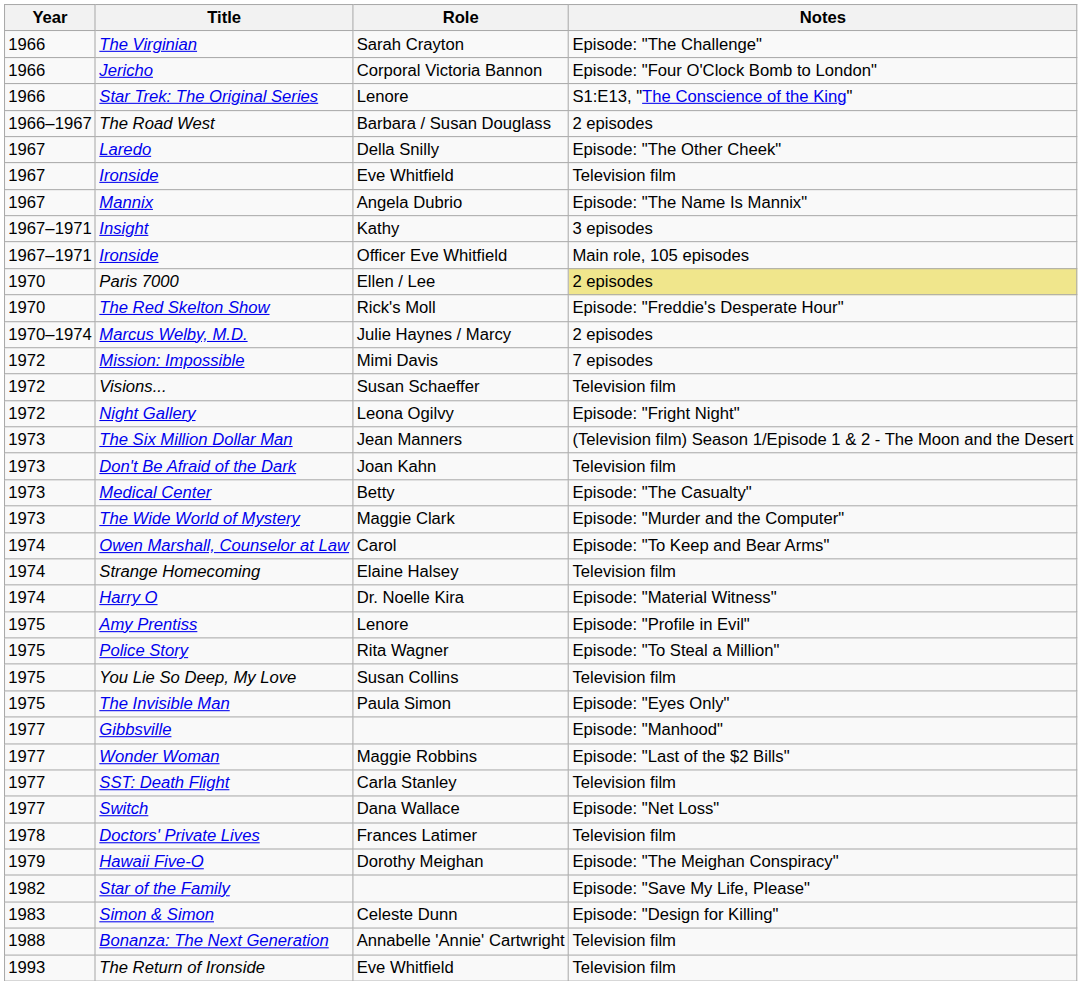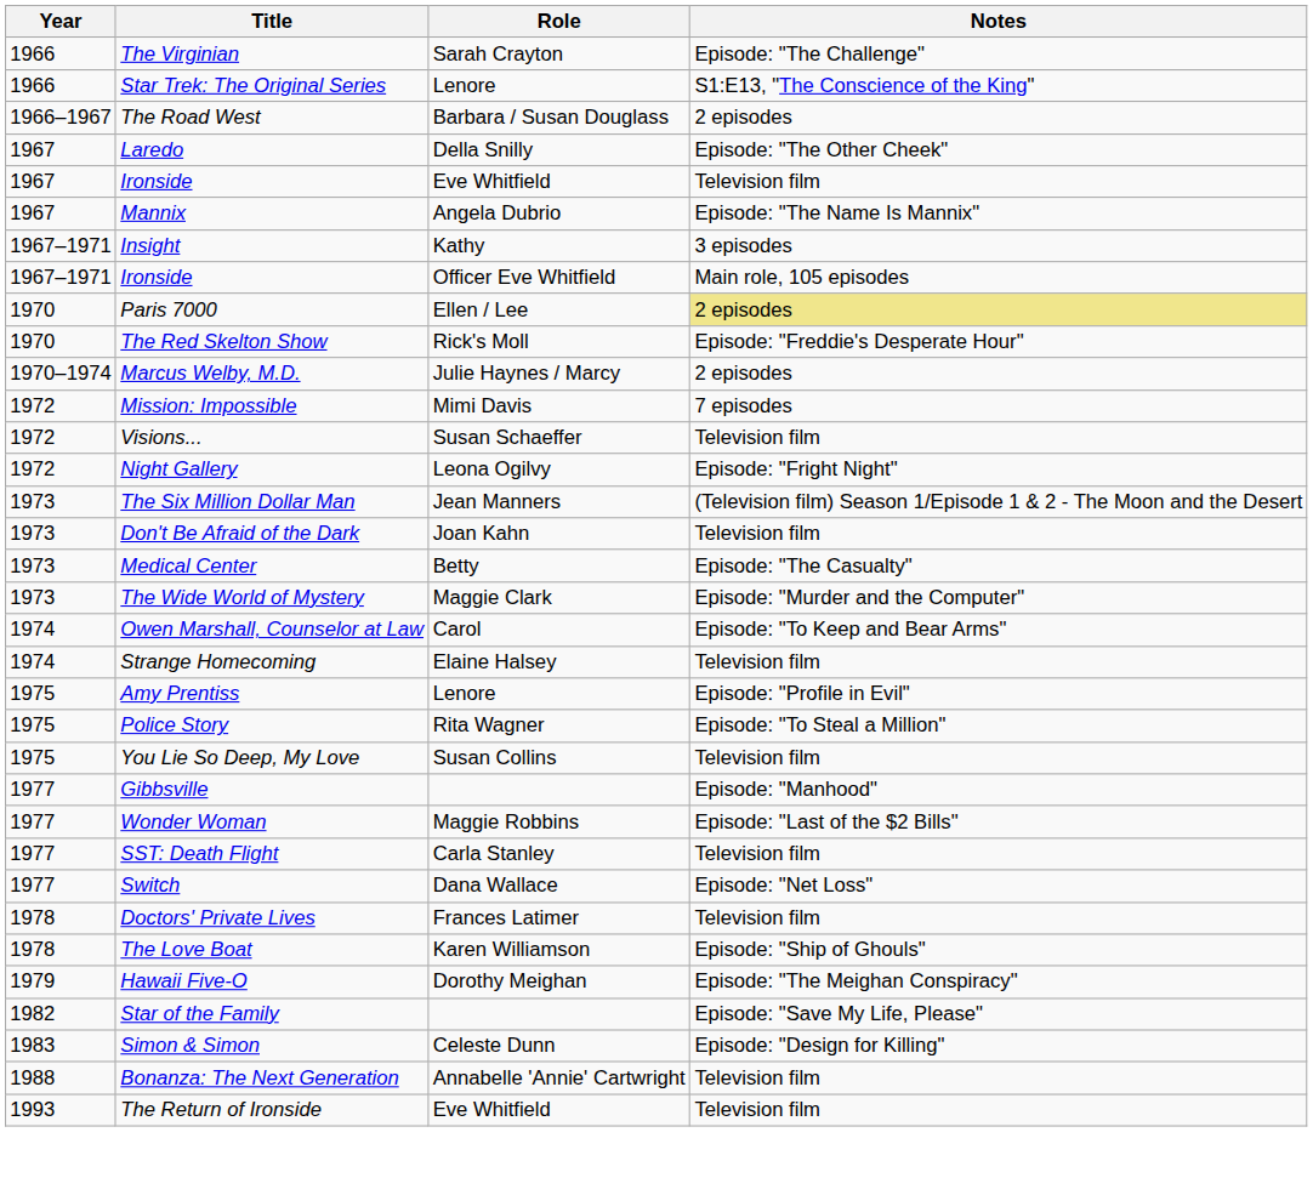 <table class="wikitable sortable">
 <tr>
 <th>Year</th>
 <th>Title</th>
 <th>Role</th>
 <th class="unsortable">Notes</th>
 </tr>
 <tr>
 <td>1966</td>
 <td><em><a href='#'>The Virginian</a></em></td>
 <td>Sarah Crayton</td>
 <td>Episode: "The Challenge"</td>
-</tr>
-<tr>
-<td>1966</td>
-<td><em><a href='#'>Jericho</a></em></td>
-<td>Corporal Victoria Bannon</td>
-<td>Episode: "Four O'Clock Bomb to London"</td>
 </tr>
 <tr>
 <td>1966</td>
 <td><em><a href='#'>Star Trek: The Original Series</a></em></td>
 <td>Lenore</td>
 <td>S1:E13, "<a href='#'>The Conscience of the King</a>"</td>
 </tr>
 <tr>
 <td>1966–1967</td>
 <td><em>The Road West</em></td>
 <td>Barbara / Susan Douglass</td>
 <td>2 episodes</td>
 </tr>
 <tr>
 <td>1967</td>
 <td><em><a href='#'>Laredo</a></em></td>
 <td>Della Snilly</td>
 <td>Episode: "The Other Cheek"</td>
 </tr>
 <tr>
 <td>1967</td>
 <td><em><a href='#'>Ironside</a></em></td>
 <td>Eve Whitfield</td>
 <td>Television film</td>
 </tr>
 <tr>
 <td>1967</td>
 <td><em><a href='#'>Mannix</a></em></td>
 <td>Angela Dubrio</td>
 <td>Episode: "The Name Is Mannix"</td>
 </tr>
 <tr>
 <td>1967–1971</td>
 <td><em><a href='#'>Insight</a></em></td>
 <td>Kathy</td>
 <td>3 episodes</td>
 </tr>
 <tr>
 <td>1967–1971</td>
 <td><em><a href='#'>Ironside</a></em></td>
 <td>Officer Eve Whitfield</td>
 <td>Main role, 105 episodes</td>
 </tr>
 <tr>
 <td>1970</td>
 <td><em>Paris 7000</em></td>
 <td>Ellen / Lee</td>
 <td style="background: khaki;">2 episodes</td>
 </tr>
 <tr>
 <td>1970</td>
 <td><em><a href='#'>The Red Skelton Show</a></em></td>
 <td>Rick's Moll</td>
 <td>Episode: "Freddie's Desperate Hour"</td>
 </tr>
 <tr>
 <td>1970–1974</td>
 <td><em><a href='#'>Marcus Welby, M.D.</a></em></td>
 <td>Julie Haynes / Marcy</td>
 <td>2 episodes</td>
 </tr>
 <tr>
 <td>1972</td>
 <td><em><a href='#'>Mission: Impossible</a></em></td>
 <td>Mimi Davis</td>
 <td>7 episodes</td>
 </tr>
 <tr>
 <td>1972</td>
 <td><em>Visions...</em></td>
 <td>Susan Schaeffer</td>
 <td>Television film</td>
 </tr>
 <tr>
 <td>1972</td>
 <td><em><a href='#'>Night Gallery</a></em></td>
 <td>Leona Ogilvy</td>
 <td>Episode: "Fright Night"</td>
 </tr>
 <tr>
 <td>1973</td>
 <td><em><a href='#'>The Six Million Dollar Man</a></em></td>
 <td>Jean Manners</td>
 <td>(Television film) Season 1/Episode 1 & 2 - The Moon and the Desert</td>
 </tr>
 <tr>
 <td>1973</td>
 <td><em><a href='#'>Don't Be Afraid of the Dark</a></em></td>
 <td>Joan Kahn</td>
 <td>Television film</td>
 </tr>
 <tr>
 <td>1973</td>
 <td><em><a href='#'>Medical Center</a></em></td>
 <td>Betty</td>
 <td>Episode: "The Casualty"</td>
 </tr>
 <tr>
 <td>1973</td>
 <td><em><a href='#'>The Wide World of Mystery</a></em></td>
 <td>Maggie Clark</td>
 <td>Episode: "Murder and the Computer"</td>
 </tr>
 <tr>
 <td>1974</td>
 <td><em><a href='#'>Owen Marshall, Counselor at Law</a></em></td>
 <td>Carol</td>
 <td>Episode: "To Keep and Bear Arms"</td>
 </tr>
 <tr>
 <td>1974</td>
 <td><em>Strange Homecoming</em></td>
 <td>Elaine Halsey</td>
 <td>Television film</td>
 </tr>
 <tr>
-<td>1974</td>
-<td><em><a href='#'>Harry O</a></em></td>
-<td>Dr. Noelle Kira</td>
-<td>Episode: "Material Witness"</td>
-</tr>
-<tr>
 <td>1975</td>
 <td><em><a href='#'>Amy Prentiss</a></em></td>
 <td>Lenore</td>
 <td>Episode: "Profile in Evil"</td>
 </tr>
 <tr>
 <td>1975</td>
 <td><em><a href='#'>Police Story</a></em></td>
 <td>Rita Wagner</td>
 <td>Episode: "To Steal a Million"</td>
 </tr>
 <tr>
 <td>1975</td>
 <td><em>You Lie So Deep, My Love</em></td>
 <td>Susan Collins</td>
 <td>Television film</td>
-</tr>
-<tr>
-<td>1975</td>
-<td><em><a href='#'>The Invisible Man</a></em></td>
-<td>Paula Simon</td>
-<td>Episode: "Eyes Only"</td>
 </tr>
 <tr>
 <td>1977</td>
 <td><em><a href='#'>Gibbsville</a></em></td>
 <td></td>
 <td>Episode: "Manhood"</td>
 </tr>
 <tr>
 <td>1977</td>
 <td><em><a href='#'>Wonder Woman</a></em></td>
 <td>Maggie Robbins</td>
 <td>Episode: "Last of the $2 Bills"</td>
 </tr>
 <tr>
 <td>1977</td>
 <td><em><a href='#'>SST: Death Flight</a></em></td>
 <td>Carla Stanley</td>
 <td>Television film</td>
 </tr>
 <tr>
 <td>1977</td>
 <td><em><a href='#'>Switch</a></em></td>
 <td>Dana Wallace</td>
 <td>Episode: "Net Loss"</td>
 </tr>
 <tr>
 <td>1978</td>
 <td><em><a href='#'>Doctors' Private Lives</a></em></td>
 <td>Frances Latimer</td>
 <td>Television film</td>
 </tr>
 <tr>
+<td>1978</td>
+<td><em><a href='#'>The Love Boat</a></em></td>
+<td>Karen Williamson</td>
+<td>Episode: "Ship of Ghouls"</td>
+</tr>
+<tr>
 <td>1979</td>
 <td><em><a href='#'>Hawaii Five-O</a></em></td>
 <td>Dorothy Meighan</td>
 <td>Episode: "The Meighan Conspiracy"</td>
 </tr>
 <tr>
 <td>1982</td>
 <td><em><a href='#'>Star of the Family</a></em></td>
 <td></td>
 <td>Episode: "Save My Life, Please"</td>
 </tr>
 <tr>
 <td>1983</td>
 <td><em><a href='#'>Simon & Simon</a></em></td>
 <td>Celeste Dunn</td>
 <td>Episode: "Design for Killing"</td>
 </tr>
 <tr>
 <td>1988</td>
 <td><em><a href='#'>Bonanza: The Next Generation</a></em></td>
 <td>Annabelle 'Annie' Cartwright</td>
 <td>Television film</td>
 </tr>
 <tr>
 <td>1993</td>
 <td><em>The Return of Ironside</em></td>
 <td>Eve Whitfield</td>
 <td>Television film</td>
 </tr>
 </table>
